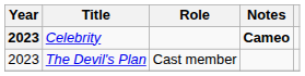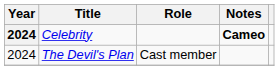 <table class="wikitable sortable plainrowheaders">
 <tr>
 <th scope="col">Year</th>
 <th scope="col">Title</th>
 <th scope="col">Role</th>
 <th scope="col" class="unsortable">Notes</th>
 <th scope="col" class="unsortable"></th>
 </tr>
 <tr>
-<th scope="row">2023</th>
+<th scope="row">2024</th>
 <td><em><a href='#'>Celebrity</a></em></td>
 <td></td>
 <td><strong>Cameo</strong></td>
 <td></td>
 </tr>
 <tr>
-<td>2023</td>
+<td>2024</td>
 <td><em><a href='#'>The Devil's Plan</a></em></td>
 <td>Cast member</td>
 <td></td>
 <td></td>
 </tr>
 <tr>
 </tr>
 </table>
